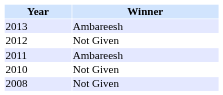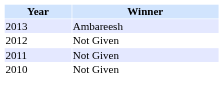 <table cellspacing="1" cellpadding="1" border="0" width="50%">
 <tr bgcolor="#d1e4fd">
 <th>Year</th>
 <th>Winner</th>
 </tr>
 <tr bgcolor="#e4e8ff">
 <td>2013</td>
 <td>Ambareesh</td>
 </tr>
 <tr>
 <td>2012</td>
 <td>Not Given</td>
 </tr>
 <tr bgcolor="#e4e8ff">
 <td>2011</td>
-<td>Ambareesh</td>
+<td>Not Given</td>
 </tr>
 <tr>
 <td>2010</td>
 <td>Not Given</td>
 </tr>
-<tr bgcolor="#e4e8ff">
-<td>2008</td>
-<td>Not Given</td>
-</tr>
 </table>
